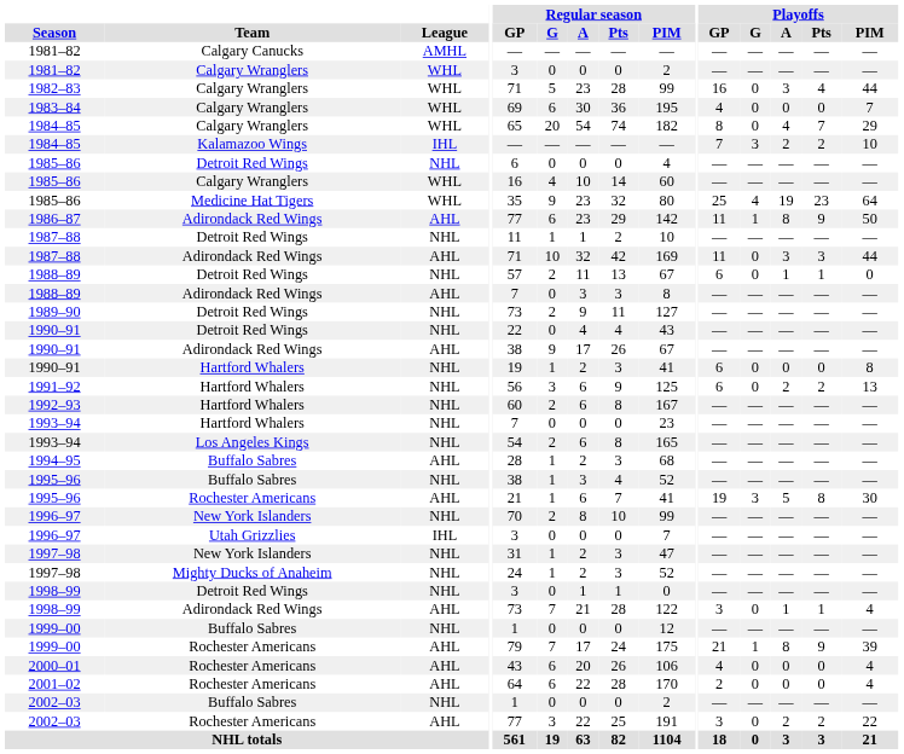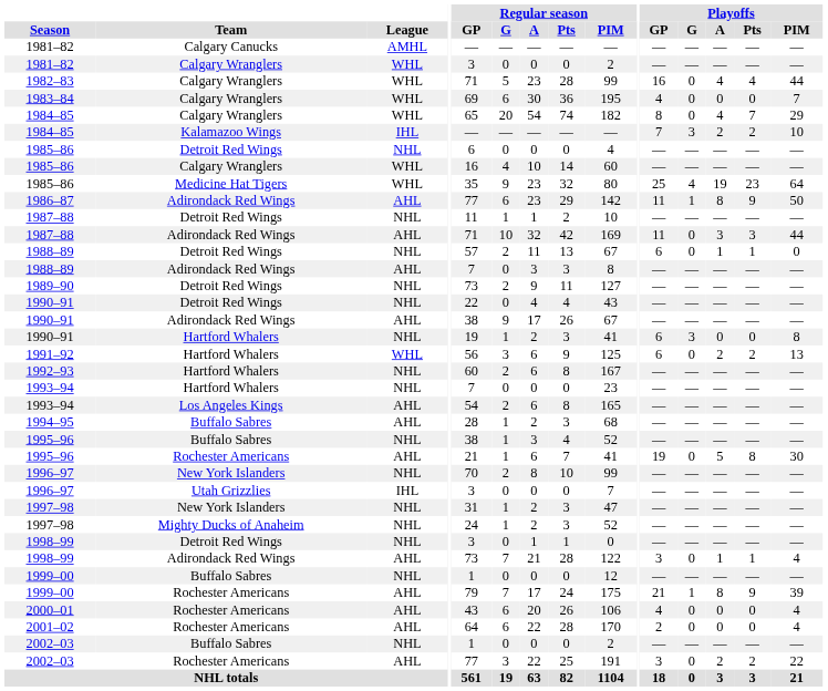 <table border="0" cellpadding="1" cellspacing="0" style="text-align:center; width:60em">
 <tr bgcolor="#e0e0e0">
 <th colspan="3" bgcolor="#ffffff"></th>
 <th rowspan="100" bgcolor="#ffffff"></th>
 <th colspan="5"><a href='#'>Regular season</a></th>
 <th rowspan="100" bgcolor="#ffffff"></th>
 <th colspan="5"><a href='#'>Playoffs</a></th>
 </tr>
 <tr bgcolor="#e0e0e0">
 <th><a href='#'>Season</a></th>
 <th>Team</th>
 <th>League</th>
 <th>GP</th>
 <th><a href='#'>G</a></th>
 <th><a href='#'>A</a></th>
 <th><a href='#'>Pts</a></th>
 <th><a href='#'>PIM</a></th>
 <th>GP</th>
 <th>G</th>
 <th>A</th>
 <th>Pts</th>
 <th>PIM</th>
 </tr>
 <tr>
 <td>1981–82</td>
 <td>Calgary Canucks</td>
 <td><a href='#'>AMHL</a></td>
 <td>—</td>
 <td>—</td>
 <td>—</td>
 <td>—</td>
 <td>—</td>
 <td>—</td>
 <td>—</td>
 <td>—</td>
 <td>—</td>
 <td>—</td>
 </tr>
 <tr bgcolor="#f0f0f0">
 <td><a href='#'>1981–82</a></td>
 <td><a href='#'>Calgary Wranglers</a></td>
 <td><a href='#'>WHL</a></td>
 <td>3</td>
 <td>0</td>
 <td>0</td>
 <td>0</td>
 <td>2</td>
 <td>—</td>
 <td>—</td>
 <td>—</td>
 <td>—</td>
 <td>—</td>
 </tr>
 <tr>
 <td><a href='#'>1982–83</a></td>
 <td>Calgary Wranglers</td>
 <td>WHL</td>
 <td>71</td>
 <td>5</td>
 <td>23</td>
 <td>28</td>
 <td>99</td>
 <td>16</td>
 <td>0</td>
-<td>3</td>
+<td>4</td>
 <td>4</td>
 <td>44</td>
 </tr>
 <tr bgcolor="#f0f0f0">
 <td><a href='#'>1983–84</a></td>
 <td>Calgary Wranglers</td>
 <td>WHL</td>
 <td>69</td>
 <td>6</td>
 <td>30</td>
 <td>36</td>
 <td>195</td>
 <td>4</td>
 <td>0</td>
 <td>0</td>
 <td>0</td>
 <td>7</td>
 </tr>
 <tr>
 <td><a href='#'>1984–85</a></td>
 <td>Calgary Wranglers</td>
 <td>WHL</td>
 <td>65</td>
 <td>20</td>
 <td>54</td>
 <td>74</td>
 <td>182</td>
 <td>8</td>
 <td>0</td>
 <td>4</td>
 <td>7</td>
 <td>29</td>
 </tr>
 <tr bgcolor="#f0f0f0">
 <td><a href='#'>1984–85</a></td>
 <td><a href='#'>Kalamazoo Wings</a></td>
 <td><a href='#'>IHL</a></td>
 <td>—</td>
 <td>—</td>
 <td>—</td>
 <td>—</td>
 <td>—</td>
 <td>7</td>
 <td>3</td>
 <td>2</td>
 <td>2</td>
 <td>10</td>
 </tr>
 <tr>
 <td><a href='#'>1985–86</a></td>
 <td><a href='#'>Detroit Red Wings</a></td>
 <td><a href='#'>NHL</a></td>
 <td>6</td>
 <td>0</td>
 <td>0</td>
 <td>0</td>
 <td>4</td>
 <td>—</td>
 <td>—</td>
 <td>—</td>
 <td>—</td>
 <td>—</td>
 </tr>
 <tr bgcolor="#f0f0f0">
 <td><a href='#'>1985–86</a></td>
 <td>Calgary Wranglers</td>
 <td>WHL</td>
 <td>16</td>
 <td>4</td>
 <td>10</td>
 <td>14</td>
 <td>60</td>
 <td>—</td>
 <td>—</td>
 <td>—</td>
 <td>—</td>
 <td>—</td>
 </tr>
 <tr>
 <td>1985–86</td>
 <td><a href='#'>Medicine Hat Tigers</a></td>
 <td>WHL</td>
 <td>35</td>
 <td>9</td>
 <td>23</td>
 <td>32</td>
 <td>80</td>
 <td>25</td>
 <td>4</td>
 <td>19</td>
 <td>23</td>
 <td>64</td>
 </tr>
 <tr bgcolor="#f0f0f0">
 <td><a href='#'>1986–87</a></td>
 <td><a href='#'>Adirondack Red Wings</a></td>
 <td><a href='#'>AHL</a></td>
 <td>77</td>
 <td>6</td>
 <td>23</td>
 <td>29</td>
 <td>142</td>
 <td>11</td>
 <td>1</td>
 <td>8</td>
 <td>9</td>
 <td>50</td>
 </tr>
 <tr>
 <td><a href='#'>1987–88</a></td>
 <td>Detroit Red Wings</td>
 <td>NHL</td>
 <td>11</td>
 <td>1</td>
 <td>1</td>
 <td>2</td>
 <td>10</td>
 <td>—</td>
 <td>—</td>
 <td>—</td>
 <td>—</td>
 <td>—</td>
 </tr>
 <tr bgcolor="#f0f0f0">
 <td><a href='#'>1987–88</a></td>
 <td>Adirondack Red Wings</td>
 <td>AHL</td>
 <td>71</td>
 <td>10</td>
 <td>32</td>
 <td>42</td>
 <td>169</td>
 <td>11</td>
 <td>0</td>
 <td>3</td>
 <td>3</td>
 <td>44</td>
 </tr>
 <tr>
 <td><a href='#'>1988–89</a></td>
 <td>Detroit Red Wings</td>
 <td>NHL</td>
 <td>57</td>
 <td>2</td>
 <td>11</td>
 <td>13</td>
 <td>67</td>
 <td>6</td>
 <td>0</td>
 <td>1</td>
 <td>1</td>
 <td>0</td>
 </tr>
 <tr bgcolor="#f0f0f0">
 <td><a href='#'>1988–89</a></td>
 <td>Adirondack Red Wings</td>
 <td>AHL</td>
 <td>7</td>
 <td>0</td>
 <td>3</td>
 <td>3</td>
 <td>8</td>
 <td>—</td>
 <td>—</td>
 <td>—</td>
 <td>—</td>
 <td>—</td>
 </tr>
 <tr>
 <td><a href='#'>1989–90</a></td>
 <td>Detroit Red Wings</td>
 <td>NHL</td>
 <td>73</td>
 <td>2</td>
 <td>9</td>
 <td>11</td>
 <td>127</td>
 <td>—</td>
 <td>—</td>
 <td>—</td>
 <td>—</td>
 <td>—</td>
 </tr>
 <tr bgcolor="#f0f0f0">
 <td><a href='#'>1990–91</a></td>
 <td>Detroit Red Wings</td>
 <td>NHL</td>
 <td>22</td>
 <td>0</td>
 <td>4</td>
 <td>4</td>
 <td>43</td>
 <td>—</td>
 <td>—</td>
 <td>—</td>
 <td>—</td>
 <td>—</td>
 </tr>
 <tr>
 <td><a href='#'>1990–91</a></td>
 <td>Adirondack Red Wings</td>
 <td>AHL</td>
 <td>38</td>
 <td>9</td>
 <td>17</td>
 <td>26</td>
 <td>67</td>
 <td>—</td>
 <td>—</td>
 <td>—</td>
 <td>—</td>
 <td>—</td>
 </tr>
 <tr bgcolor="#f0f0f0">
 <td>1990–91</td>
 <td><a href='#'>Hartford Whalers</a></td>
 <td>NHL</td>
 <td>19</td>
 <td>1</td>
 <td>2</td>
 <td>3</td>
 <td>41</td>
 <td>6</td>
-<td>0</td>
+<td>3</td>
 <td>0</td>
 <td>0</td>
 <td>8</td>
 </tr>
 <tr>
 <td><a href='#'>1991–92</a></td>
 <td>Hartford Whalers</td>
-<td>NHL</td>
+<td><a href='#'>WHL</a></td>
 <td>56</td>
 <td>3</td>
 <td>6</td>
 <td>9</td>
 <td>125</td>
 <td>6</td>
 <td>0</td>
 <td>2</td>
 <td>2</td>
 <td>13</td>
 </tr>
 <tr bgcolor="#f0f0f0">
 <td><a href='#'>1992–93</a></td>
 <td>Hartford Whalers</td>
 <td>NHL</td>
 <td>60</td>
 <td>2</td>
 <td>6</td>
 <td>8</td>
 <td>167</td>
 <td>—</td>
 <td>—</td>
 <td>—</td>
 <td>—</td>
 <td>—</td>
 </tr>
 <tr>
 <td><a href='#'>1993–94</a></td>
 <td>Hartford Whalers</td>
 <td>NHL</td>
 <td>7</td>
 <td>0</td>
 <td>0</td>
 <td>0</td>
 <td>23</td>
 <td>—</td>
 <td>—</td>
 <td>—</td>
 <td>—</td>
 <td>—</td>
 </tr>
 <tr bgcolor="#f0f0f0">
 <td>1993–94</td>
 <td><a href='#'>Los Angeles Kings</a></td>
-<td>NHL</td>
+<td>AHL</td>
 <td>54</td>
 <td>2</td>
 <td>6</td>
 <td>8</td>
 <td>165</td>
 <td>—</td>
 <td>—</td>
 <td>—</td>
 <td>—</td>
 <td>—</td>
 </tr>
 <tr>
 <td><a href='#'>1994–95</a></td>
 <td><a href='#'>Buffalo Sabres</a></td>
 <td>AHL</td>
 <td>28</td>
 <td>1</td>
 <td>2</td>
 <td>3</td>
 <td>68</td>
 <td>—</td>
 <td>—</td>
 <td>—</td>
 <td>—</td>
 <td>—</td>
 </tr>
 <tr bgcolor="#f0f0f0">
 <td><a href='#'>1995–96</a></td>
 <td>Buffalo Sabres</td>
 <td>NHL</td>
 <td>38</td>
 <td>1</td>
 <td>3</td>
 <td>4</td>
 <td>52</td>
 <td>—</td>
 <td>—</td>
 <td>—</td>
 <td>—</td>
 <td>—</td>
 </tr>
 <tr>
 <td><a href='#'>1995–96</a></td>
 <td><a href='#'>Rochester Americans</a></td>
 <td>AHL</td>
 <td>21</td>
 <td>1</td>
 <td>6</td>
 <td>7</td>
 <td>41</td>
 <td>19</td>
-<td>3</td>
+<td>0</td>
 <td>5</td>
 <td>8</td>
 <td>30</td>
 </tr>
 <tr bgcolor="#f0f0f0">
 <td><a href='#'>1996–97</a></td>
 <td><a href='#'>New York Islanders</a></td>
 <td>NHL</td>
 <td>70</td>
 <td>2</td>
 <td>8</td>
 <td>10</td>
 <td>99</td>
 <td>—</td>
 <td>—</td>
 <td>—</td>
 <td>—</td>
 <td>—</td>
 </tr>
 <tr>
 <td><a href='#'>1996–97</a></td>
 <td><a href='#'>Utah Grizzlies</a></td>
 <td>IHL</td>
 <td>3</td>
 <td>0</td>
 <td>0</td>
 <td>0</td>
 <td>7</td>
 <td>—</td>
 <td>—</td>
 <td>—</td>
 <td>—</td>
 <td>—</td>
 </tr>
 <tr bgcolor="#f0f0f0">
 <td><a href='#'>1997–98</a></td>
 <td>New York Islanders</td>
 <td>NHL</td>
 <td>31</td>
 <td>1</td>
 <td>2</td>
 <td>3</td>
 <td>47</td>
 <td>—</td>
 <td>—</td>
 <td>—</td>
 <td>—</td>
 <td>—</td>
 </tr>
 <tr>
 <td>1997–98</td>
 <td><a href='#'>Mighty Ducks of Anaheim</a></td>
 <td>NHL</td>
 <td>24</td>
 <td>1</td>
 <td>2</td>
 <td>3</td>
 <td>52</td>
 <td>—</td>
 <td>—</td>
 <td>—</td>
 <td>—</td>
 <td>—</td>
 </tr>
 <tr bgcolor="#f0f0f0">
 <td><a href='#'>1998–99</a></td>
 <td>Detroit Red Wings</td>
 <td>NHL</td>
 <td>3</td>
 <td>0</td>
 <td>1</td>
 <td>1</td>
 <td>0</td>
 <td>—</td>
 <td>—</td>
 <td>—</td>
 <td>—</td>
 <td>—</td>
 </tr>
 <tr>
 <td><a href='#'>1998–99</a></td>
 <td>Adirondack Red Wings</td>
 <td>AHL</td>
 <td>73</td>
 <td>7</td>
 <td>21</td>
 <td>28</td>
 <td>122</td>
 <td>3</td>
 <td>0</td>
 <td>1</td>
 <td>1</td>
 <td>4</td>
 </tr>
 <tr bgcolor="#f0f0f0">
 <td><a href='#'>1999–00</a></td>
 <td>Buffalo Sabres</td>
 <td>NHL</td>
 <td>1</td>
 <td>0</td>
 <td>0</td>
 <td>0</td>
 <td>12</td>
 <td>—</td>
 <td>—</td>
 <td>—</td>
 <td>—</td>
 <td>—</td>
 </tr>
 <tr>
 <td><a href='#'>1999–00</a></td>
 <td>Rochester Americans</td>
 <td>AHL</td>
 <td>79</td>
 <td>7</td>
 <td>17</td>
 <td>24</td>
 <td>175</td>
 <td>21</td>
 <td>1</td>
 <td>8</td>
 <td>9</td>
 <td>39</td>
 </tr>
 <tr bgcolor="#f0f0f0">
 <td><a href='#'>2000–01</a></td>
 <td>Rochester Americans</td>
 <td>AHL</td>
 <td>43</td>
 <td>6</td>
 <td>20</td>
 <td>26</td>
 <td>106</td>
 <td>4</td>
 <td>0</td>
 <td>0</td>
 <td>0</td>
 <td>4</td>
 </tr>
 <tr>
 <td><a href='#'>2001–02</a></td>
 <td>Rochester Americans</td>
 <td>AHL</td>
 <td>64</td>
 <td>6</td>
 <td>22</td>
 <td>28</td>
 <td>170</td>
 <td>2</td>
 <td>0</td>
 <td>0</td>
 <td>0</td>
 <td>4</td>
 </tr>
 <tr bgcolor="#f0f0f0">
 <td><a href='#'>2002–03</a></td>
 <td>Buffalo Sabres</td>
 <td>NHL</td>
 <td>1</td>
 <td>0</td>
 <td>0</td>
 <td>0</td>
 <td>2</td>
 <td>—</td>
 <td>—</td>
 <td>—</td>
 <td>—</td>
 <td>—</td>
 </tr>
 <tr>
 <td><a href='#'>2002–03</a></td>
 <td>Rochester Americans</td>
 <td>AHL</td>
 <td>77</td>
 <td>3</td>
 <td>22</td>
 <td>25</td>
 <td>191</td>
 <td>3</td>
 <td>0</td>
 <td>2</td>
 <td>2</td>
 <td>22</td>
 </tr>
 <tr bgcolor="#e0e0e0">
 <th colspan="3">NHL totals</th>
 <th>561</th>
 <th>19</th>
 <th>63</th>
 <th>82</th>
 <th>1104</th>
 <th>18</th>
 <th>0</th>
 <th>3</th>
 <th>3</th>
 <th>21</th>
 </tr>
 </table>
